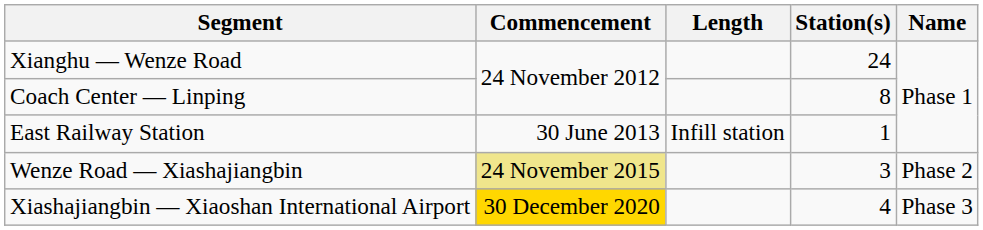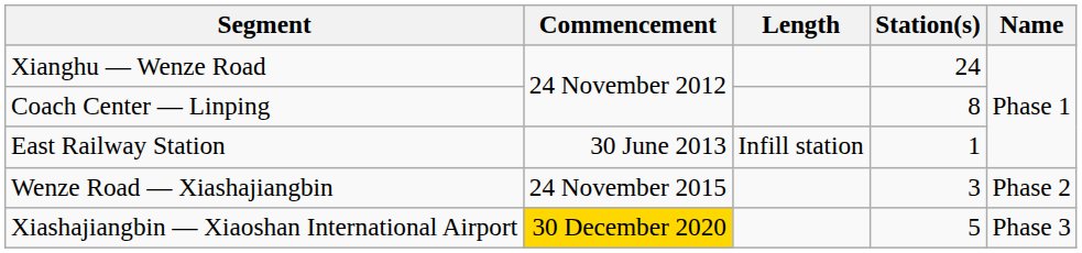 <table class="wikitable" style="border-collapse: collapse; text-align: right;">
 <tr>
 <th>Segment</th>
 <th>Commencement</th>
 <th>Length</th>
 <th>Station(s)</th>
 <th>Name</th>
 </tr>
 <tr>
 <td style="text-align: left;">Xianghu — Wenze Road</td>
 <td rowspan="2">24 November 2012</td>
 <td></td>
 <td>24</td>
 <td rowspan="3" style="text-align: left;">Phase 1</td>
 </tr>
 <tr>
 <td style="text-align: left;">Coach Center — Linping</td>
 <td></td>
 <td>8</td>
 </tr>
 <tr>
 <td style="text-align: left;">East Railway Station</td>
 <td>30 June 2013</td>
 <td>Infill station</td>
 <td>1</td>
 </tr>
 <tr>
 <td style="text-align: left;">Wenze Road — Xiashajiangbin</td>
-<td style="background: khaki;">24 November 2015</td>
+<td>24 November 2015</td>
 <td></td>
 <td>3</td>
 <td style="text-align: left;">Phase 2</td>
 </tr>
 <tr>
 <td style="text-align: left;">Xiashajiangbin — Xiaoshan International Airport</td>
 <td style="background: gold;">30 December 2020</td>
 <td></td>
-<td>4</td>
+<td>5</td>
 <td style="text-align: left;">Phase 3</td>
 </tr>
 </table>
